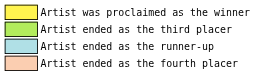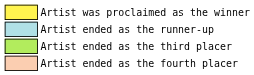 <table class="toccolours" style="font-size:90%; white-space:nowrap;">
 <tr>
 <td style="background:#FFF44F; border: 1px solid black">     </td>
 <td>Artist was proclaimed as the winner</td>
 </tr>
 <tr>
+<td style="background:#B0E0E6; border: 1px solid black">     </td>
+<td>Artist ended as the runner-up</td>
+</tr>
+<tr>
 <td style="background:#B2EC5D; border: 1px solid black">     </td>
 <td>Artist ended as the third placer</td>
-</tr>
-<tr>
-<td style="background:#B0E0E6; border: 1px solid black">     </td>
-<td>Artist ended as the runner-up</td>
 </tr>
 <tr>
 <td style="background:#FBCEB1; border: 1px solid black">     </td>
 <td>Artist ended as the fourth placer</td>
 </tr>
 <tr>
 </tr>
 </table>
